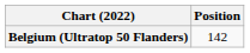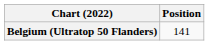 <table class="wikitable plainrowheaders" style="text-align:center">
 <tr>
 <th scope="col">Chart (2022)</th>
 <th scope="col">Position</th>
 </tr>
 <tr>
 <th scope="row">Belgium (Ultratop 50 Flanders)</th>
-<td>142</td>
+<td>141</td>
 </tr>
 </table>
